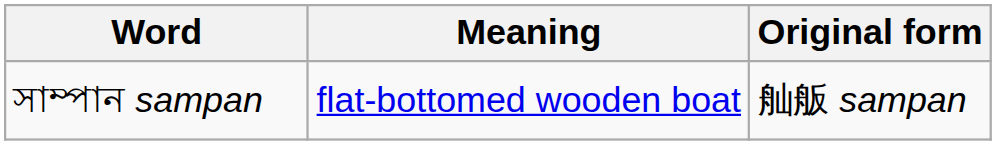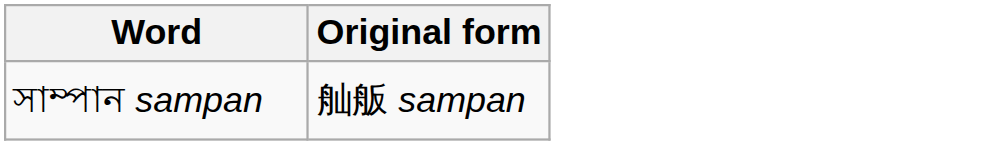 <table class="wikitable">
 <tr>
 <th>Word</th>
-<th>Meaning</th>
 <th>Original form</th>
 </tr>
 <tr>
 <td style="width:08em">সাম্পান <em>sampan</em></td>
-<td><a href='#'>flat-bottomed wooden boat</a></td>
 <td>舢舨 <em>sampan</em></td>
 </tr>
 </table>
